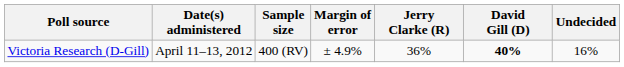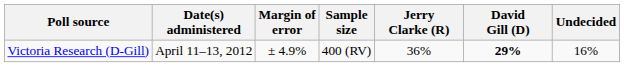 <table class="wikitable">
 <tr>
 <th>Poll source</th>
 <th>Date(s)<br>administered</th>
+<th>Margin of<br>error</th>
 <th>Sample<br>size</th>
-<th>Margin of<br>error</th>
 <th style="width:100px;">Jerry<br>Clarke (R)</th>
 <th style="width:100px;">David<br>Gill (D)</th>
 <th>Undecided</th>
 </tr>
 <tr>
 <td><a href='#'>Victoria Research (D-Gill)</a></td>
 <td align=center>April 11–13, 2012</td>
+<td align=center>± 4.9%</td>
 <td align=center>400 (RV)</td>
-<td align=center>± 4.9%</td>
 <td align=center>36%</td>
-<td align=center ><strong>40%</strong></td>
+<td align=center ><strong>29%</strong></td>
 <td align=center>16%</td>
 </tr>
 </table>
